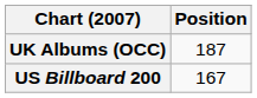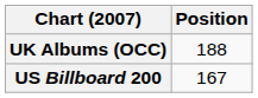 <table class="wikitable sortable plainrowheaders" style="text-align:center">
 <tr>
 <th scope="col">Chart (2007)</th>
 <th scope="col">Position</th>
 </tr>
 <tr>
 <th scope="row">UK Albums (OCC)</th>
-<td>187</td>
+<td>188</td>
 </tr>
 <tr>
 <th scope="row">US <em>Billboard</em> 200</th>
 <td>167</td>
 </tr>
 </table>
